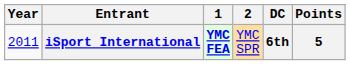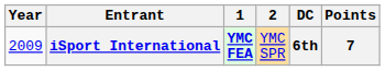 <table class="wikitable" style="text-align:center; font-size:85%">
 <tr>
 <th>Year</th>
 <th>Entrant</th>
 <th>1</th>
 <th>2</th>
 <th>DC</th>
 <th>Points</th>
 </tr>
 <tr>
-<td><a href='#'>2011</a></td>
+<td><a href='#'>2009</a></td>
 <th nowrap><a href='#'>iSport International</a></th>
 <td style="background:#DFFFDF;"><strong><a href='#'>YMC<br>FEA</a><br></strong></td>
 <td style="background:#FFDF9F;"><a href='#'>YMC<br>SPR</a><br></td>
 <th>6th</th>
-<th>5</th>
+<th>7</th>
 </tr>
 </table>
